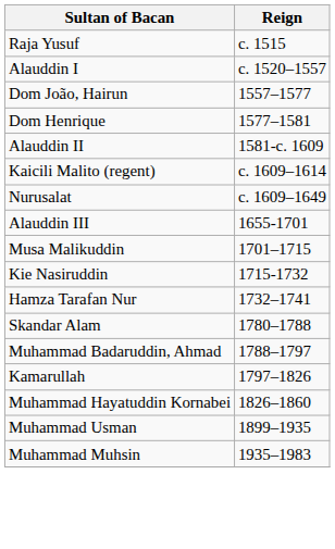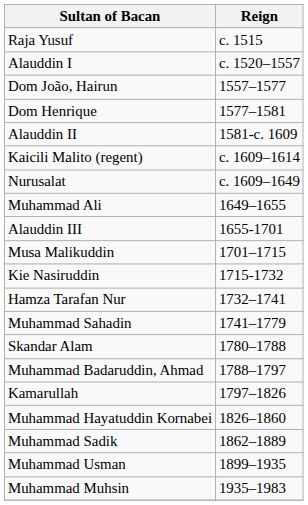 <table class="wikitable">
 <tr>
 <th>Sultan of Bacan</th>
 <th>Reign</th>
 </tr>
 <tr>
 <td>Raja Yusuf</td>
 <td>c. 1515</td>
 </tr>
 <tr>
 <td>Alauddin I</td>
 <td>c. 1520–1557</td>
 </tr>
 <tr>
 <td>Dom João, Hairun</td>
 <td>1557–1577</td>
 </tr>
 <tr>
 <td>Dom Henrique</td>
 <td>1577–1581</td>
 </tr>
 <tr>
 <td>Alauddin II</td>
 <td>1581-c. 1609</td>
 </tr>
 <tr>
 <td>Kaicili Malito (regent)</td>
 <td>c. 1609–1614</td>
 </tr>
 <tr>
 <td>Nurusalat</td>
 <td>c. 1609–1649</td>
 </tr>
 <tr>
+<td>Muhammad Ali</td>
+<td>1649–1655</td>
+</tr>
+<tr>
 <td>Alauddin III</td>
 <td>1655-1701</td>
 </tr>
 <tr>
 <td>Musa Malikuddin</td>
 <td>1701–1715</td>
 </tr>
 <tr>
 <td>Kie Nasiruddin</td>
 <td>1715-1732</td>
 </tr>
 <tr>
 <td>Hamza Tarafan Nur</td>
 <td>1732–1741</td>
+</tr>
+<tr>
+<td>Muhammad Sahadin</td>
+<td>1741–1779</td>
 </tr>
 <tr>
 <td>Skandar Alam</td>
 <td>1780–1788</td>
 </tr>
 <tr>
 <td>Muhammad Badaruddin, Ahmad</td>
 <td>1788–1797</td>
 </tr>
 <tr>
 <td>Kamarullah</td>
 <td>1797–1826</td>
 </tr>
 <tr>
 <td>Muhammad Hayatuddin Kornabei</td>
 <td>1826–1860</td>
 </tr>
 <tr>
+<td>Muhammad Sadik</td>
+<td>1862–1889</td>
+</tr>
+<tr>
 <td>Muhammad Usman</td>
 <td>1899–1935</td>
 </tr>
 <tr>
 <td>Muhammad Muhsin</td>
 <td>1935–1983</td>
 </tr>
 <tr>
 </tr>
 </table>
